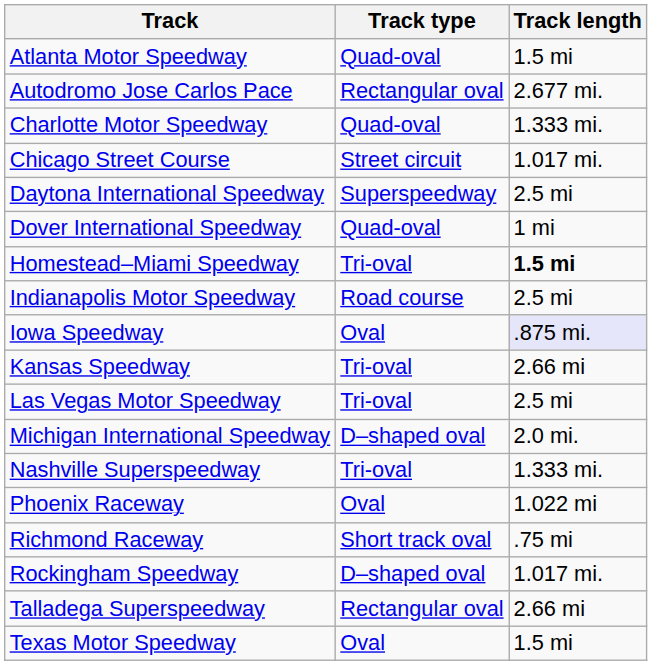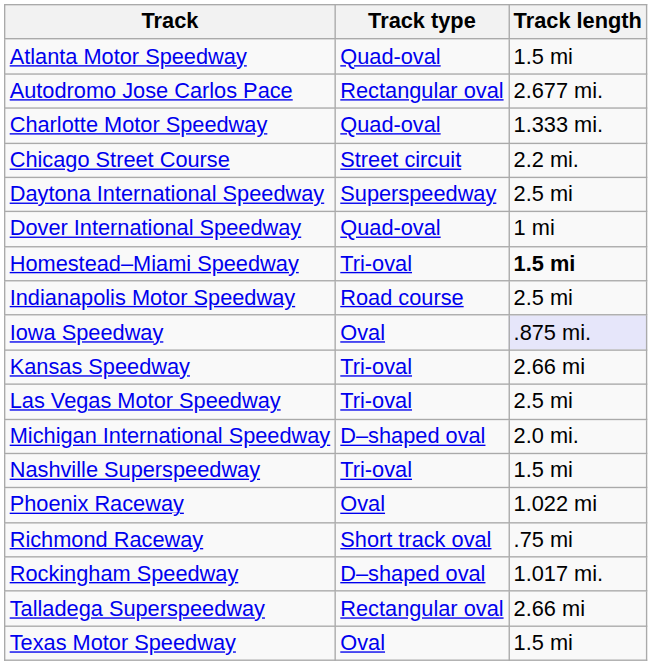 <table class="wikitable">
 <tr>
 <th>Track</th>
 <th>Track type</th>
 <th>Track length</th>
 </tr>
 <tr>
 <td><a href='#'>Atlanta Motor Speedway</a></td>
 <td><a href='#'>Quad-oval</a></td>
 <td>1.5 mi</td>
 </tr>
 <tr>
 <td><a href='#'>Autodromo Jose Carlos Pace</a></td>
 <td><a href='#'>Rectangular oval</a></td>
 <td>2.677 mi.</td>
 </tr>
 <tr>
 <td><a href='#'>Charlotte Motor Speedway</a></td>
 <td><a href='#'>Quad-oval</a></td>
 <td>1.333 mi.</td>
 </tr>
 <tr>
 <td><a href='#'>Chicago Street Course</a></td>
 <td><a href='#'>Street circuit</a></td>
-<td>1.017 mi.</td>
+<td>2.2 mi.</td>
 </tr>
 <tr>
 <td><a href='#'>Daytona International Speedway</a></td>
 <td><a href='#'>Superspeedway</a></td>
 <td>2.5 mi</td>
 </tr>
 <tr>
 <td><a href='#'>Dover International Speedway</a></td>
 <td><a href='#'>Quad-oval</a></td>
 <td>1 mi</td>
 </tr>
 <tr>
 <td><a href='#'>Homestead–Miami Speedway</a></td>
 <td><a href='#'>Tri-oval</a></td>
 <td><strong>1.5 mi</strong></td>
 </tr>
 <tr>
 <td><a href='#'>Indianapolis Motor Speedway</a></td>
 <td><a href='#'>Road course</a></td>
 <td>2.5 mi</td>
 </tr>
 <tr>
 <td><a href='#'>Iowa Speedway</a></td>
 <td><a href='#'>Oval</a></td>
 <td style="background: lavender;">.875 mi.</td>
 </tr>
 <tr>
 <td><a href='#'>Kansas Speedway</a></td>
 <td><a href='#'>Tri-oval</a></td>
 <td>2.66 mi</td>
 </tr>
 <tr>
 <td><a href='#'>Las Vegas Motor Speedway</a></td>
 <td><a href='#'>Tri-oval</a></td>
 <td>2.5 mi</td>
 </tr>
 <tr>
 <td><a href='#'>Michigan International Speedway</a></td>
 <td><a href='#'>D–shaped oval</a></td>
 <td>2.0 mi.</td>
 </tr>
 <tr>
 <td><a href='#'>Nashville Superspeedway</a></td>
 <td><a href='#'>Tri-oval</a></td>
-<td>1.333 mi.</td>
+<td>1.5 mi</td>
 </tr>
 <tr>
 <td><a href='#'>Phoenix Raceway</a></td>
 <td><a href='#'>Oval</a></td>
 <td>1.022 mi</td>
 </tr>
 <tr>
 <td><a href='#'>Richmond Raceway</a></td>
 <td><a href='#'>Short track oval</a></td>
 <td>.75 mi</td>
 </tr>
 <tr>
 <td><a href='#'>Rockingham Speedway</a></td>
 <td><a href='#'>D–shaped oval</a></td>
 <td>1.017 mi.</td>
 </tr>
 <tr>
 <td><a href='#'>Talladega Superspeedway</a></td>
 <td><a href='#'>Rectangular oval</a></td>
 <td>2.66 mi</td>
 </tr>
 <tr>
 <td><a href='#'>Texas Motor Speedway</a></td>
 <td><a href='#'>Oval</a></td>
 <td>1.5 mi</td>
 </tr>
 </table>
